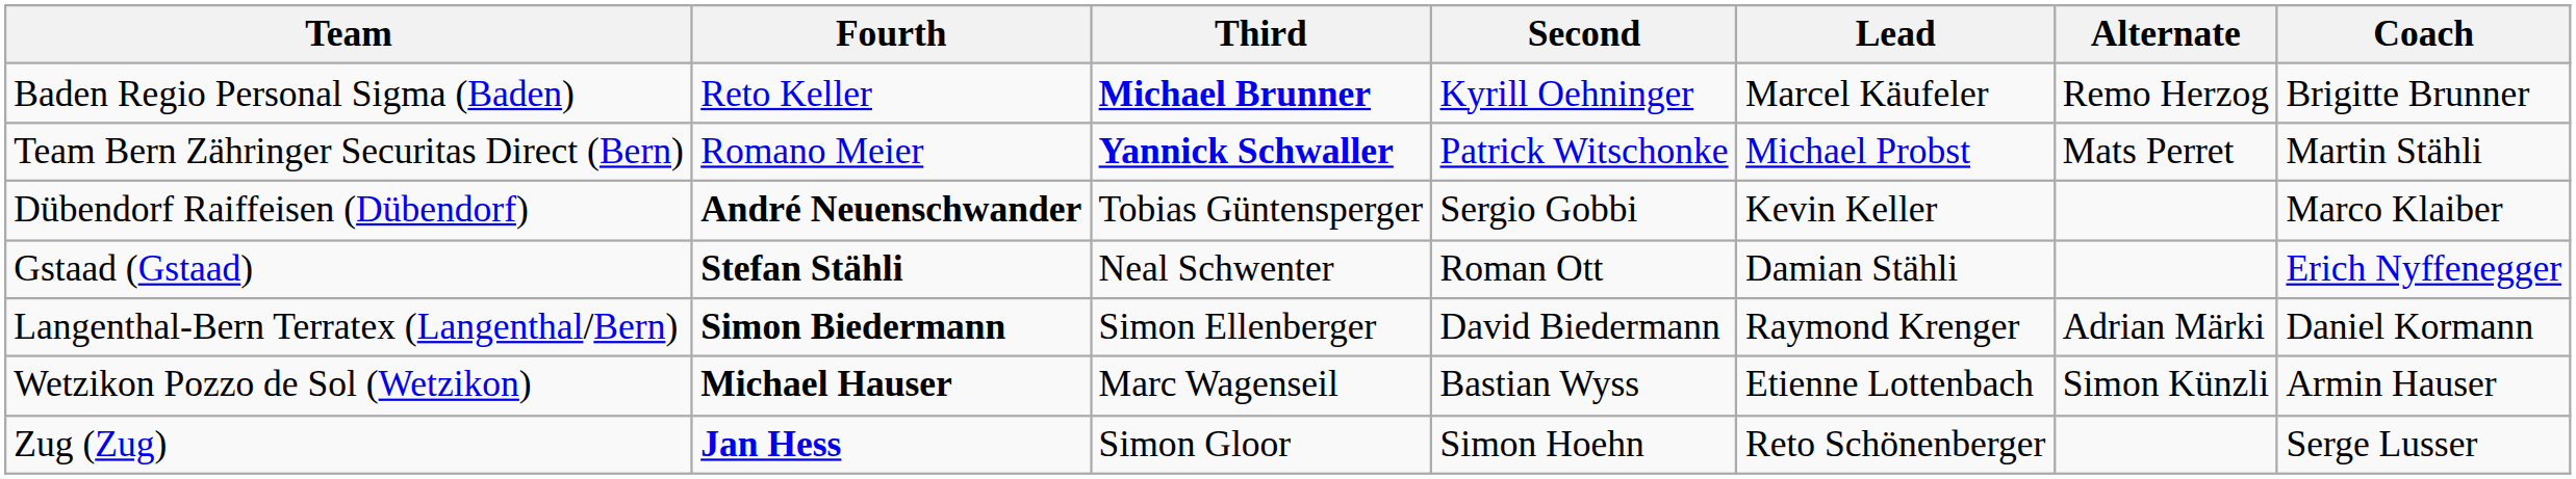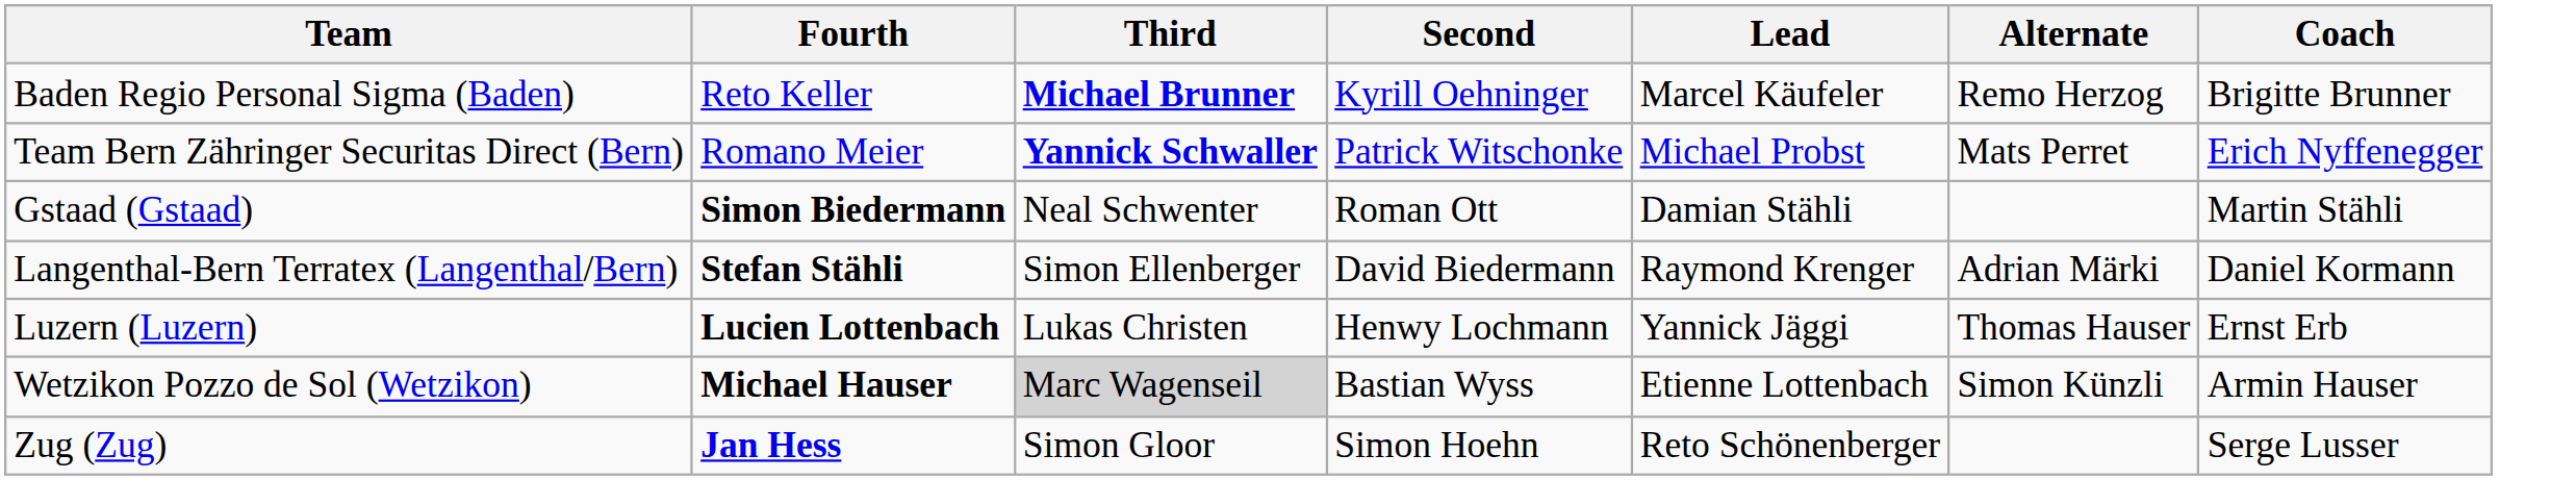 <table class="wikitable">
 <tr>
 <th>Team</th>
 <th>Fourth</th>
 <th>Third</th>
 <th>Second</th>
 <th>Lead</th>
 <th>Alternate</th>
 <th>Coach</th>
 </tr>
 <tr>
 <td>Baden Regio Personal Sigma (<a href='#'>Baden</a>)</td>
 <td><a href='#'>Reto Keller</a></td>
 <td><strong><a href='#'>Michael Brunner</a></strong></td>
 <td><a href='#'>Kyrill Oehninger</a></td>
 <td>Marcel Käufeler</td>
 <td>Remo Herzog</td>
 <td>Brigitte Brunner</td>
 </tr>
 <tr>
 <td>Team Bern Zähringer Securitas Direct (<a href='#'>Bern</a>)</td>
 <td><a href='#'>Romano Meier</a></td>
 <td><strong><a href='#'>Yannick Schwaller</a></strong></td>
 <td><a href='#'>Patrick Witschonke</a></td>
 <td><a href='#'>Michael Probst</a></td>
 <td>Mats Perret</td>
-<td>Martin Stähli</td>
-</tr>
-<tr>
-<td>Dübendorf Raiffeisen (<a href='#'>Dübendorf</a>)</td>
-<td><strong>André Neuenschwander</strong></td>
-<td>Tobias Güntensperger</td>
-<td>Sergio Gobbi</td>
-<td>Kevin Keller</td>
-<td></td>
-<td>Marco Klaiber</td>
+<td><a href='#'>Erich Nyffenegger</a></td>
 </tr>
 <tr>
 <td>Gstaad (<a href='#'>Gstaad</a>)</td>
-<td><strong>Stefan Stähli</strong></td>
+<td><strong>Simon Biedermann</strong></td>
 <td>Neal Schwenter</td>
 <td>Roman Ott</td>
 <td>Damian Stähli</td>
 <td></td>
-<td><a href='#'>Erich Nyffenegger</a></td>
+<td>Martin Stähli</td>
 </tr>
 <tr>
 <td>Langenthal-Bern Terratex (<a href='#'>Langenthal</a>/<a href='#'>Bern</a>)</td>
-<td><strong>Simon Biedermann</strong></td>
+<td><strong>Stefan Stähli</strong></td>
 <td>Simon Ellenberger</td>
 <td>David Biedermann</td>
 <td>Raymond Krenger</td>
 <td>Adrian Märki</td>
 <td>Daniel Kormann</td>
 </tr>
 <tr>
+<td>Luzern (<a href='#'>Luzern</a>)</td>
+<td><strong>Lucien Lottenbach</strong></td>
+<td>Lukas Christen</td>
+<td>Henwy Lochmann</td>
+<td>Yannick Jäggi</td>
+<td>Thomas Hauser</td>
+<td>Ernst Erb</td>
+</tr>
+<tr>
 <td>Wetzikon Pozzo de Sol (<a href='#'>Wetzikon</a>)</td>
 <td><strong>Michael Hauser</strong></td>
-<td>Marc Wagenseil</td>
+<td style="background: lightgrey;">Marc Wagenseil</td>
 <td>Bastian Wyss</td>
 <td>Etienne Lottenbach</td>
 <td>Simon Künzli</td>
 <td>Armin Hauser</td>
 </tr>
 <tr>
 <td>Zug (<a href='#'>Zug</a>)</td>
 <td><strong><a href='#'>Jan Hess</a></strong></td>
 <td>Simon Gloor</td>
 <td>Simon Hoehn</td>
 <td>Reto Schönenberger</td>
 <td></td>
 <td>Serge Lusser</td>
 </tr>
 </table>
